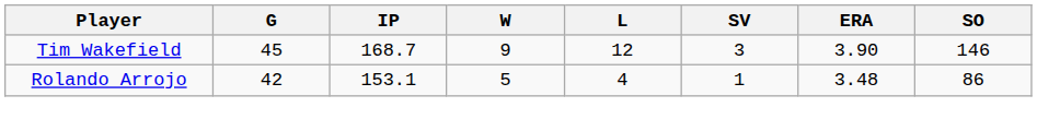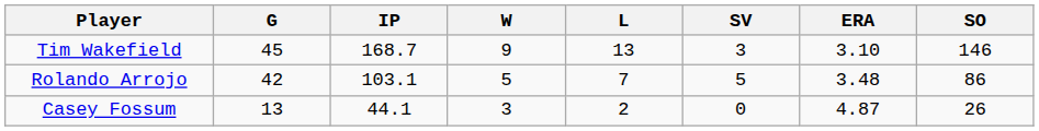 <table class="wikitable sortable">
 <tr>
 <th bgcolor="#DDDDFF" width="16%">Player</th>
 <th bgcolor="#DDDDFF" width="9%">G</th>
 <th bgcolor="#DDDDFF" width="9%">IP</th>
 <th bgcolor="#DDDDFF" width="9%">W</th>
 <th bgcolor="#DDDDFF" width="9%">L</th>
 <th bgcolor="#DDDDFF" width="9%">SV</th>
 <th bgcolor="#DDDDFF" width="9%">ERA</th>
 <th bgcolor="#DDDDFF" width="9%">SO</th>
 </tr>
 <tr align="center">
 <td><a href='#'>Tim Wakefield</a></td>
 <td>45</td>
 <td>168.7</td>
 <td>9</td>
-<td>12</td>
+<td>13</td>
 <td>3</td>
-<td>3.90</td>
+<td>3.10</td>
 <td>146</td>
 </tr>
 <tr align="center">
 <td><a href='#'>Rolando Arrojo</a></td>
 <td>42</td>
-<td>153.1</td>
+<td>103.1</td>
 <td>5</td>
-<td>4</td>
-<td>1</td>
+<td>7</td>
+<td>5</td>
 <td>3.48</td>
 <td>86</td>
 </tr>
+<tr align="center">
+<td><a href='#'>Casey Fossum</a></td>
+<td>13</td>
+<td>44.1</td>
+<td>3</td>
+<td>2</td>
+<td>0</td>
+<td>4.87</td>
+<td>26</td>
+</tr>
 </table>
